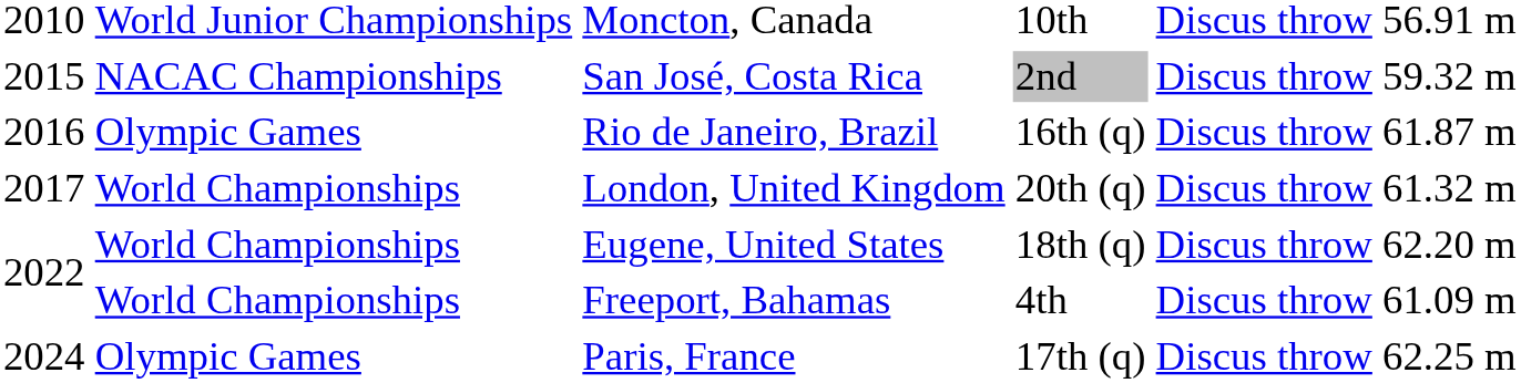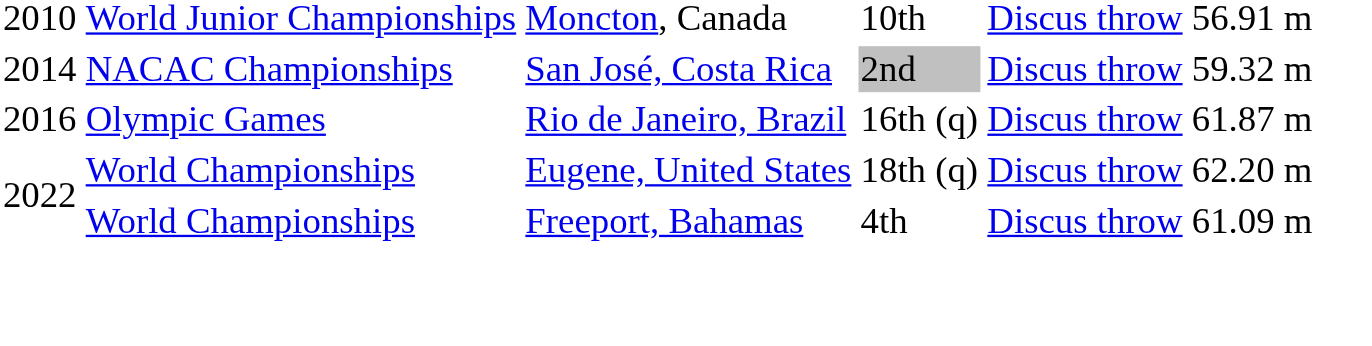 <table>
 <tr>
 <td>2010</td>
 <td><a href='#'>World Junior Championships</a></td>
 <td><a href='#'>Moncton</a>, Canada</td>
 <td>10th</td>
 <td><a href='#'>Discus throw</a></td>
 <td>56.91 m</td>
 </tr>
 <tr>
-<td>2015</td>
+<td>2014</td>
 <td><a href='#'>NACAC Championships</a></td>
 <td><a href='#'>San José, Costa Rica</a></td>
 <td bgcolor=silver>2nd</td>
 <td><a href='#'>Discus throw</a></td>
 <td>59.32 m</td>
 </tr>
 <tr>
 <td>2016</td>
 <td><a href='#'>Olympic Games</a></td>
 <td><a href='#'>Rio de Janeiro, Brazil</a></td>
 <td>16th (q)</td>
 <td><a href='#'>Discus throw</a></td>
 <td>61.87 m</td>
-</tr>
-<tr>
-<td>2017</td>
-<td><a href='#'>World Championships</a></td>
-<td><a href='#'>London</a>, <a href='#'>United Kingdom</a></td>
-<td>20th (q)</td>
-<td><a href='#'>Discus throw</a></td>
-<td>61.32 m</td>
 </tr>
 <tr>
 <td rowspan=2>2022</td>
 <td><a href='#'>World Championships</a></td>
 <td><a href='#'>Eugene, United States</a></td>
 <td>18th (q)</td>
 <td><a href='#'>Discus throw</a></td>
 <td>62.20 m</td>
 </tr>
 <tr>
 <td><a href='#'>World Championships</a></td>
 <td><a href='#'>Freeport, Bahamas</a></td>
 <td>4th</td>
 <td><a href='#'>Discus throw</a></td>
 <td>61.09 m</td>
 </tr>
-<tr>
-<td>2024</td>
-<td><a href='#'>Olympic Games</a></td>
-<td><a href='#'>Paris, France</a></td>
-<td>17th (q)</td>
-<td><a href='#'>Discus throw</a></td>
-<td>62.25 m</td>
-</tr>
 </table>
